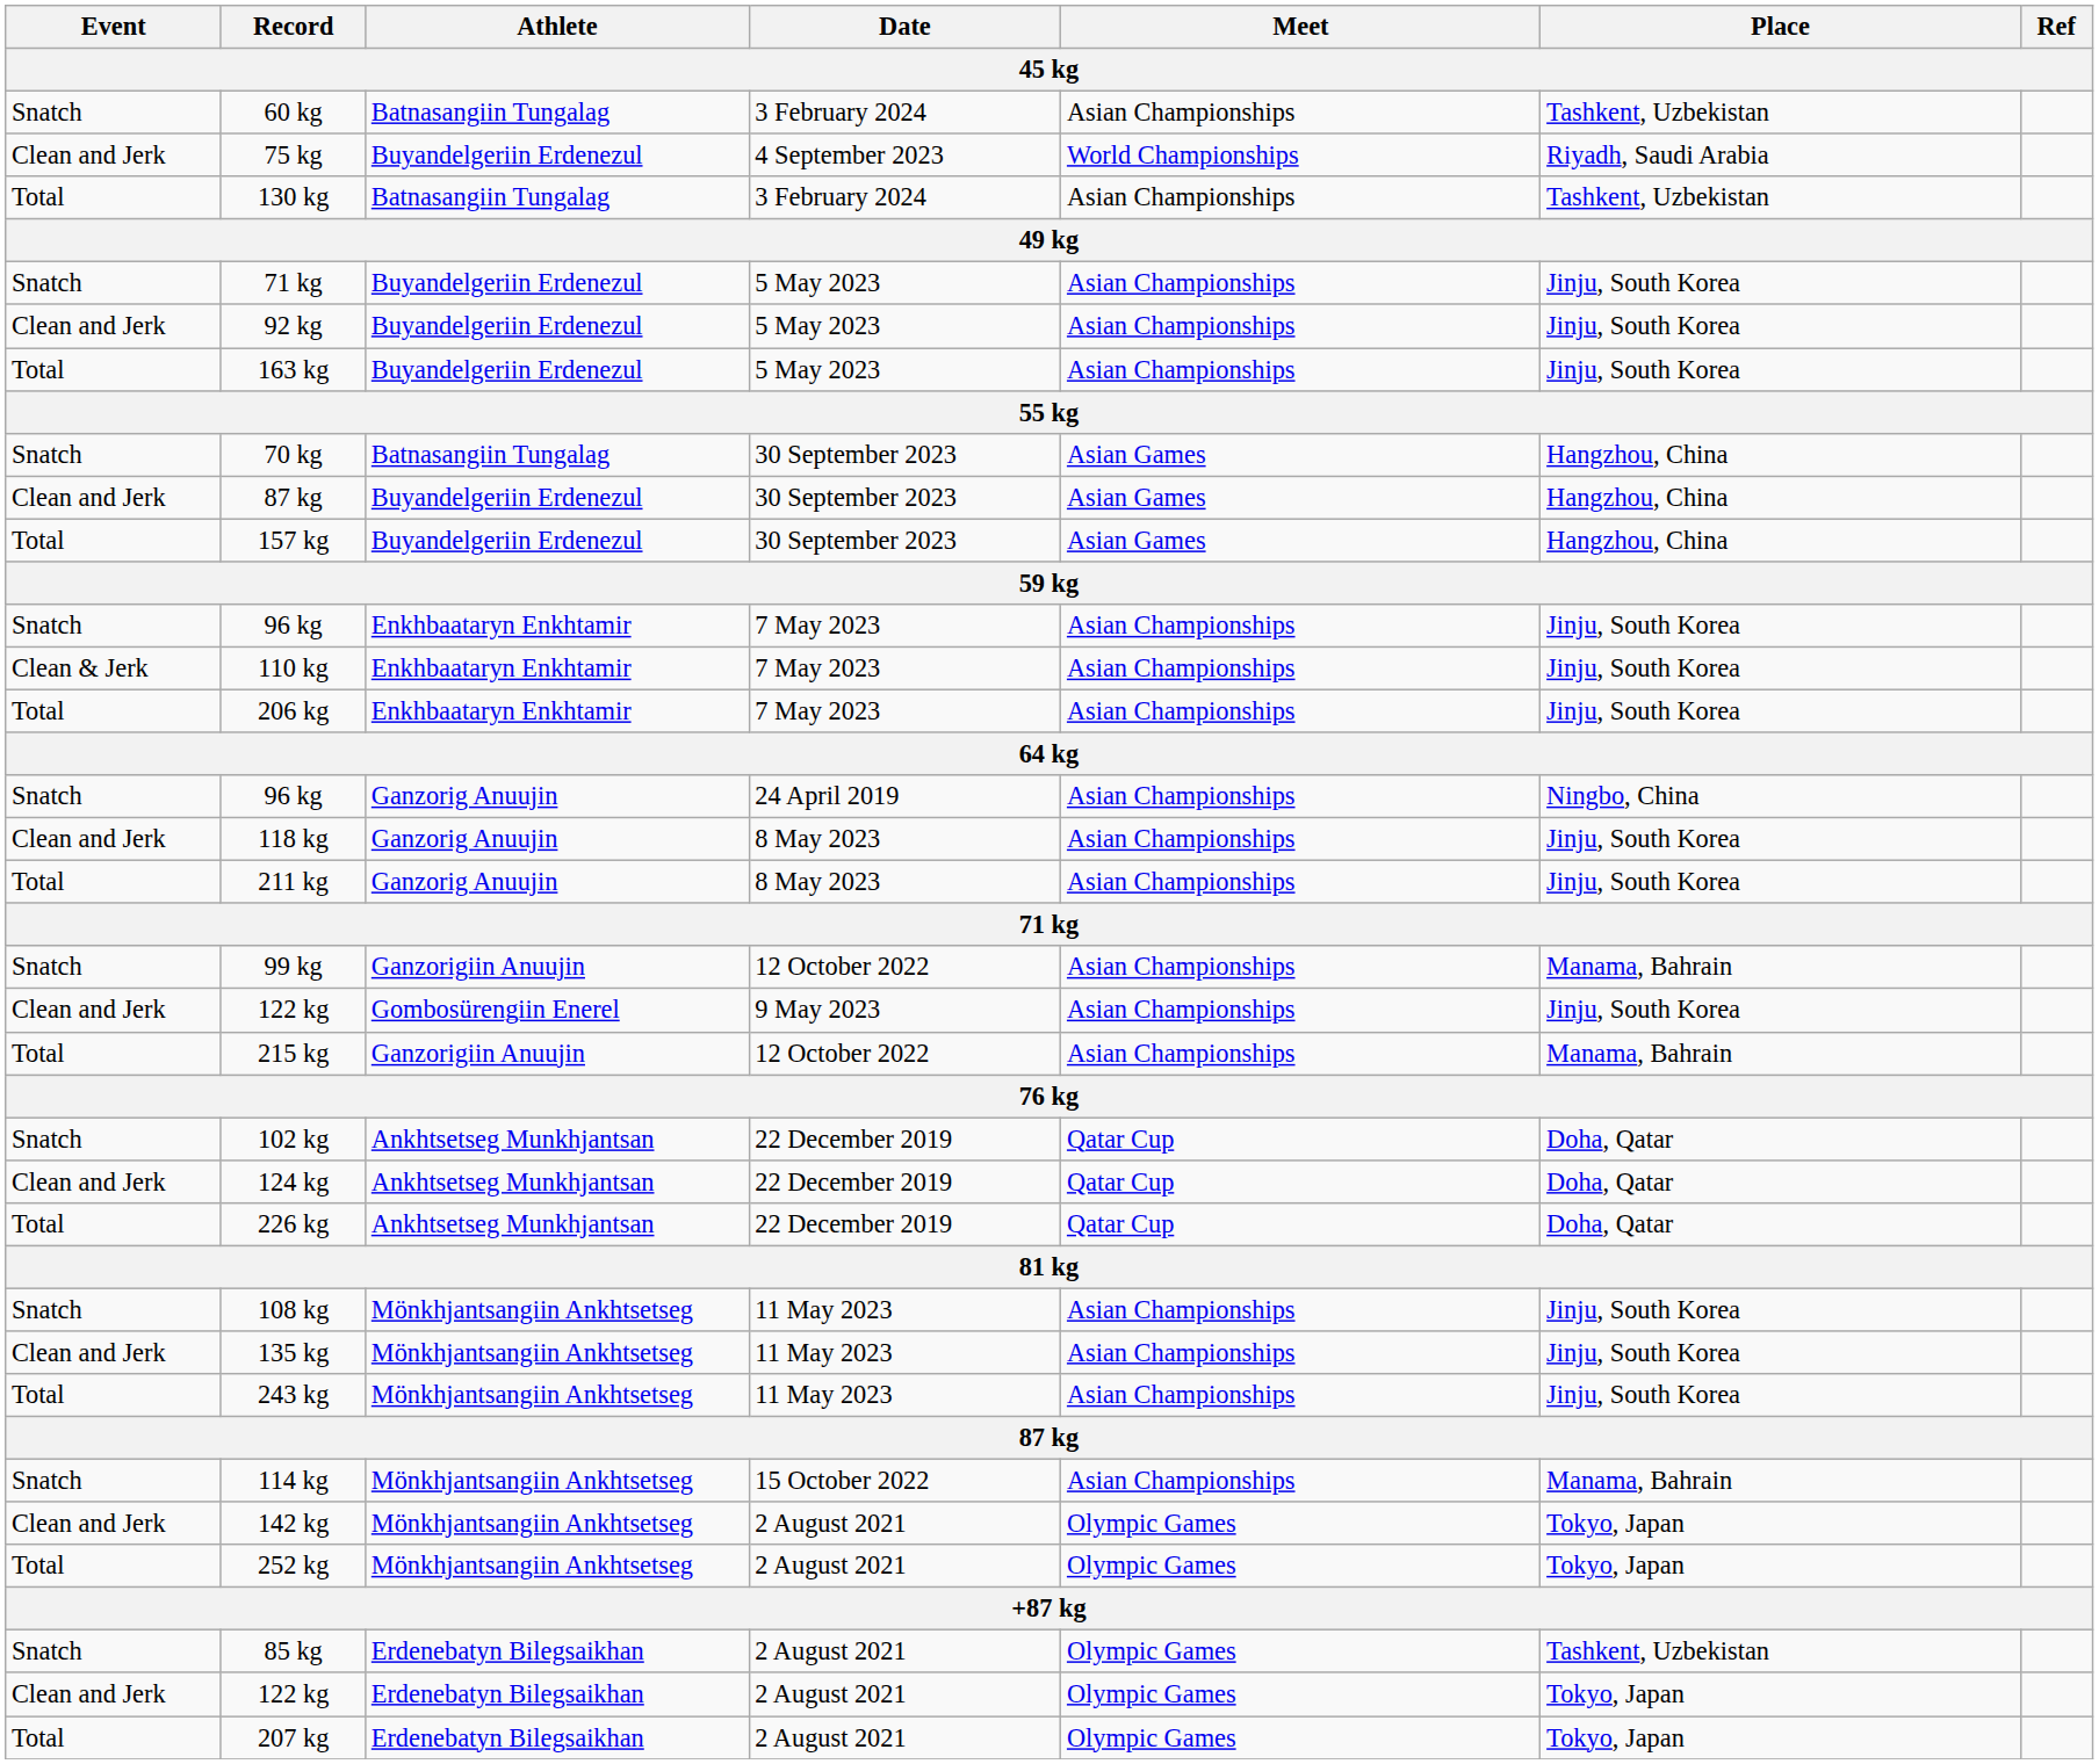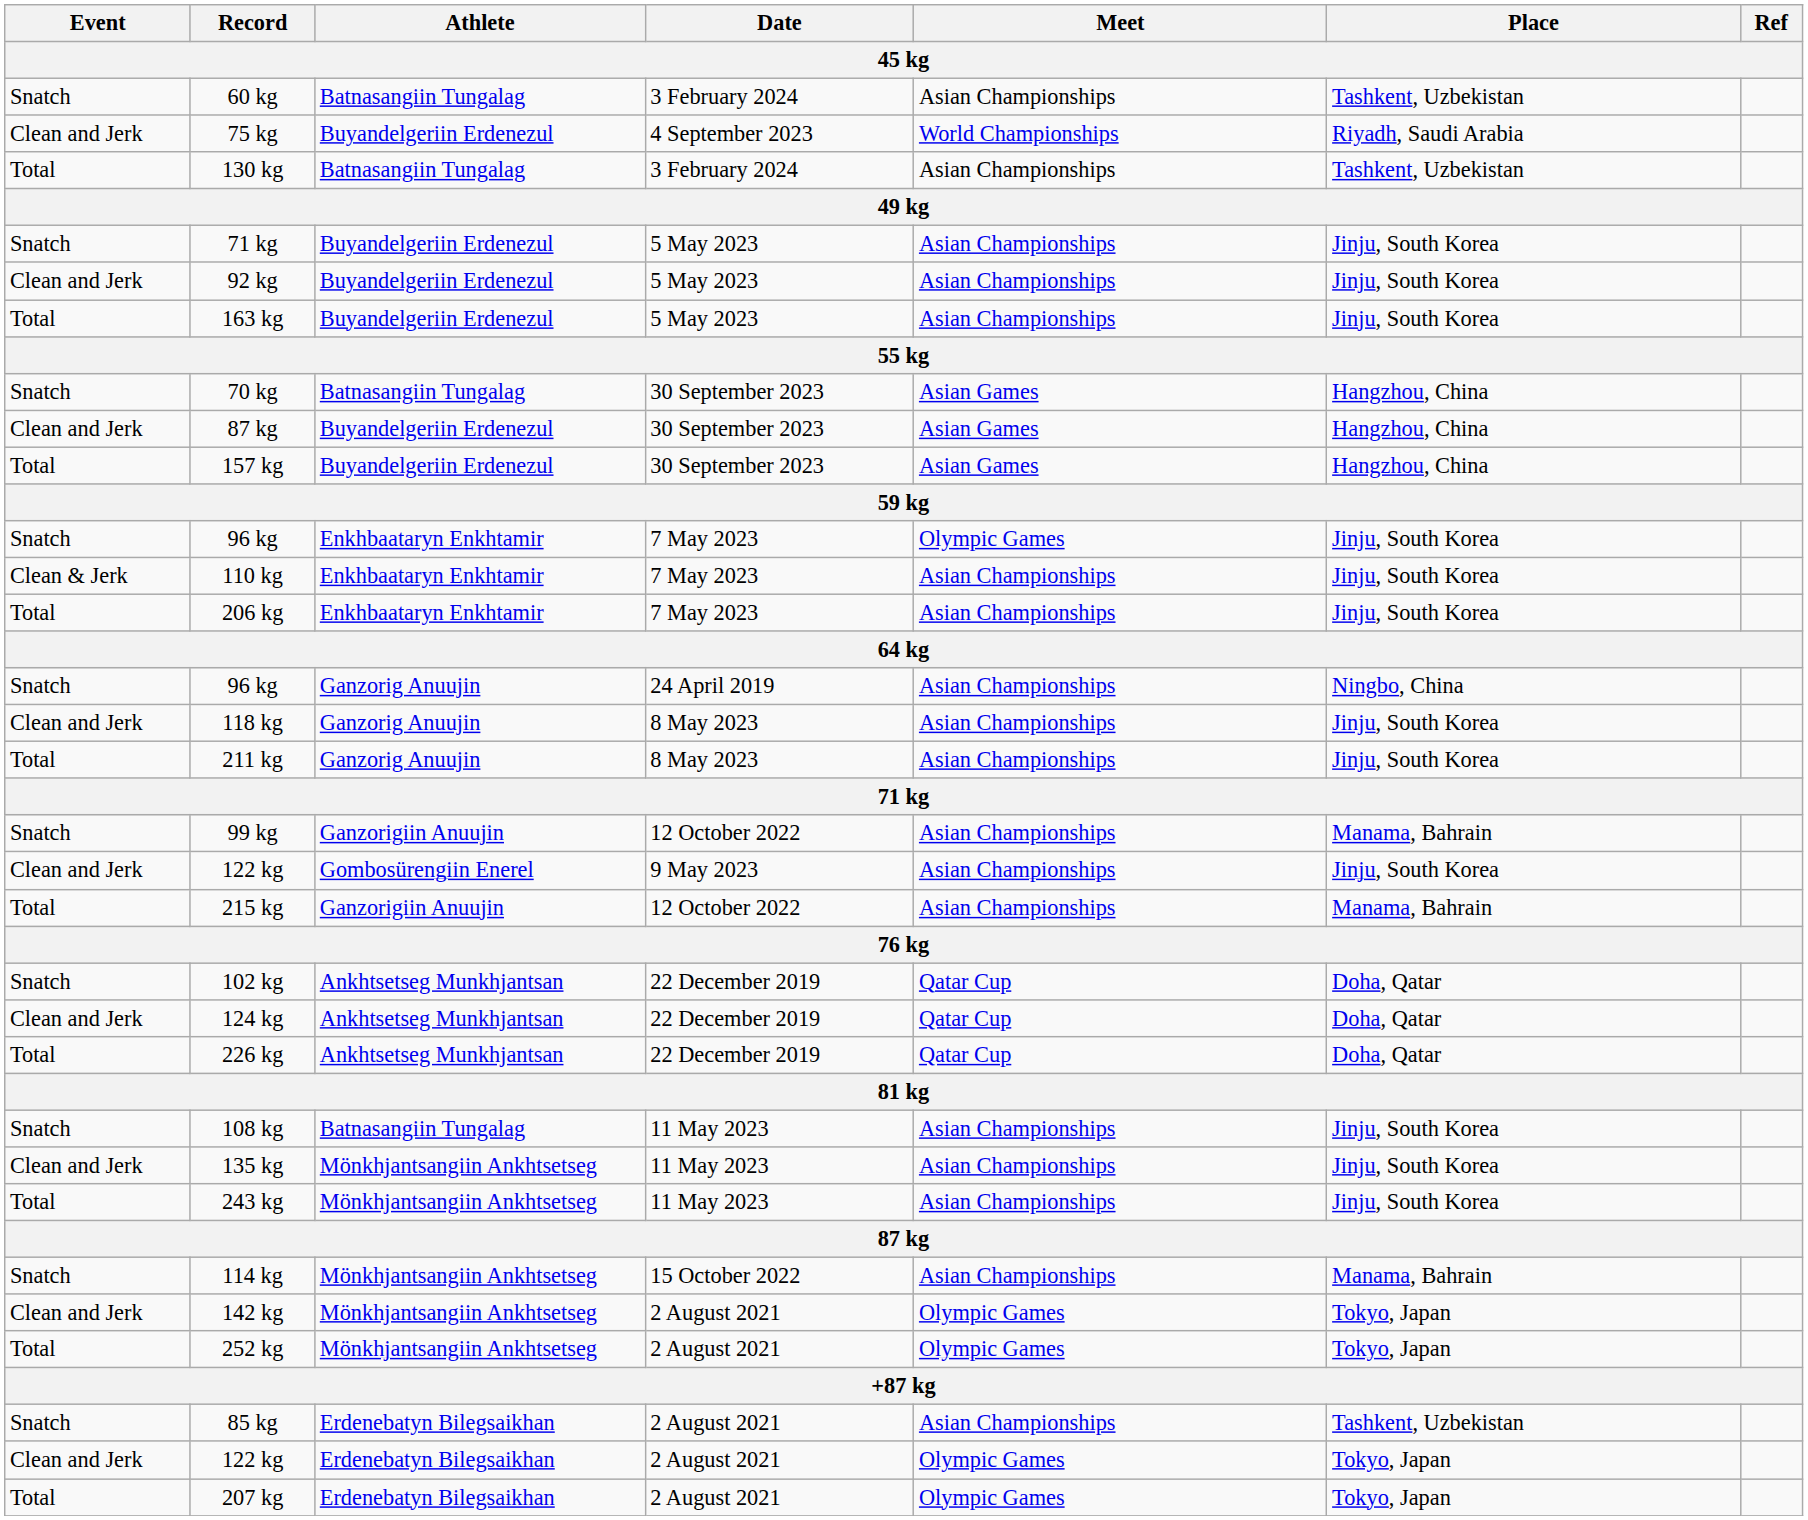 <table class="wikitable" style="font-size:95%;">
 <tr>
 <th width=9%>Event</th>
 <th width=6%>Record</th>
 <th width=16%>Athlete</th>
 <th width=13%>Date</th>
 <th width=20%>Meet</th>
 <th width=20%>Place</th>
 <th width=3%>Ref</th>
 </tr>
 <tr bgcolor="#DDDDDD">
 <th colspan="7">45 kg</th>
 </tr>
 <tr>
 <td>Snatch</td>
 <td align=center>60 kg</td>
 <td><a href='#'>Batnasangiin Tungalag</a></td>
 <td>3 February 2024</td>
 <td>Asian Championships</td>
 <td><a href='#'>Tashkent</a>, Uzbekistan</td>
 <td></td>
 </tr>
 <tr>
 <td>Clean and Jerk</td>
 <td align="center">75 kg</td>
 <td><a href='#'>Buyandelgeriin Erdenezul</a></td>
 <td>4 September 2023</td>
 <td><a href='#'>World Championships</a></td>
 <td><a href='#'>Riyadh</a>, Saudi Arabia</td>
 <td></td>
 </tr>
 <tr>
 <td>Total</td>
 <td align=center>130 kg</td>
 <td><a href='#'>Batnasangiin Tungalag</a></td>
 <td>3 February 2024</td>
 <td>Asian Championships</td>
 <td><a href='#'>Tashkent</a>, Uzbekistan</td>
 <td></td>
 </tr>
 <tr bgcolor="#DDDDDD">
 <th colspan="7">49 kg</th>
 </tr>
 <tr>
 <td>Snatch</td>
 <td align="center">71 kg</td>
 <td><a href='#'>Buyandelgeriin Erdenezul</a></td>
 <td>5 May 2023</td>
 <td><a href='#'>Asian Championships</a></td>
 <td><a href='#'>Jinju</a>, South Korea</td>
 <td></td>
 </tr>
 <tr>
 <td>Clean and Jerk</td>
 <td align="center">92 kg</td>
 <td><a href='#'>Buyandelgeriin Erdenezul</a></td>
 <td>5 May 2023</td>
 <td><a href='#'>Asian Championships</a></td>
 <td><a href='#'>Jinju</a>, South Korea</td>
 <td></td>
 </tr>
 <tr>
 <td>Total</td>
 <td align="center">163 kg</td>
 <td><a href='#'>Buyandelgeriin Erdenezul</a></td>
 <td>5 May 2023</td>
 <td><a href='#'>Asian Championships</a></td>
 <td><a href='#'>Jinju</a>, South Korea</td>
 <td></td>
 </tr>
 <tr bgcolor="#DDDDDD">
 <th colspan="7">55 kg</th>
 </tr>
 <tr>
 <td>Snatch</td>
 <td align="center">70 kg</td>
 <td><a href='#'>Batnasangiin Tungalag</a></td>
 <td>30 September 2023</td>
 <td><a href='#'>Asian Games</a></td>
 <td><a href='#'>Hangzhou</a>, China</td>
 <td></td>
 </tr>
 <tr>
 <td>Clean and Jerk</td>
 <td align="center">87 kg</td>
 <td><a href='#'>Buyandelgeriin Erdenezul</a></td>
 <td>30 September 2023</td>
 <td><a href='#'>Asian Games</a></td>
 <td><a href='#'>Hangzhou</a>, China</td>
 <td></td>
 </tr>
 <tr>
 <td>Total</td>
 <td align="center">157 kg</td>
 <td><a href='#'>Buyandelgeriin Erdenezul</a></td>
 <td>30 September 2023</td>
 <td><a href='#'>Asian Games</a></td>
 <td><a href='#'>Hangzhou</a>, China</td>
 <td></td>
 </tr>
 <tr bgcolor="#DDDDDD">
 <th colspan="7">59 kg</th>
 </tr>
 <tr>
 <td>Snatch</td>
 <td align="center">96 kg</td>
 <td><a href='#'>Enkhbaataryn Enkhtamir</a></td>
 <td>7 May 2023</td>
-<td><a href='#'>Asian Championships</a></td>
+<td><a href='#'>Olympic Games</a></td>
 <td><a href='#'>Jinju</a>, South Korea</td>
 <td></td>
 </tr>
 <tr>
 <td>Clean & Jerk</td>
 <td align="center">110 kg</td>
 <td><a href='#'>Enkhbaataryn Enkhtamir</a></td>
 <td>7 May 2023</td>
 <td><a href='#'>Asian Championships</a></td>
 <td><a href='#'>Jinju</a>, South Korea</td>
 <td></td>
 </tr>
 <tr>
 <td>Total</td>
 <td align="center">206 kg</td>
 <td><a href='#'>Enkhbaataryn Enkhtamir</a></td>
 <td>7 May 2023</td>
 <td><a href='#'>Asian Championships</a></td>
 <td><a href='#'>Jinju</a>, South Korea</td>
 <td></td>
 </tr>
 <tr bgcolor="#DDDDDD">
 <th colspan="7">64 kg</th>
 </tr>
 <tr>
 <td>Snatch</td>
 <td align="center">96 kg</td>
 <td><a href='#'>Ganzorig Anuujin</a></td>
 <td>24 April 2019</td>
 <td><a href='#'>Asian Championships</a></td>
 <td><a href='#'>Ningbo</a>, China</td>
 <td></td>
 </tr>
 <tr>
 <td>Clean and Jerk</td>
 <td align="center">118 kg</td>
 <td><a href='#'>Ganzorig Anuujin</a></td>
 <td>8 May 2023</td>
 <td><a href='#'>Asian Championships</a></td>
 <td><a href='#'>Jinju</a>, South Korea</td>
 <td></td>
 </tr>
 <tr>
 <td>Total</td>
 <td align="center">211 kg</td>
 <td><a href='#'>Ganzorig Anuujin</a></td>
 <td>8 May 2023</td>
 <td><a href='#'>Asian Championships</a></td>
 <td><a href='#'>Jinju</a>, South Korea</td>
 <td></td>
 </tr>
 <tr bgcolor="#DDDDDD">
 <th colspan="7">71 kg</th>
 </tr>
 <tr>
 <td>Snatch</td>
 <td align="center">99 kg</td>
 <td><a href='#'>Ganzorigiin Anuujin</a></td>
 <td>12 October 2022</td>
 <td><a href='#'>Asian Championships</a></td>
 <td><a href='#'>Manama</a>, Bahrain</td>
 <td></td>
 </tr>
 <tr>
 <td>Clean and Jerk</td>
 <td align="center">122 kg</td>
 <td><a href='#'>Gombosürengiin Enerel</a></td>
 <td>9 May 2023</td>
 <td><a href='#'>Asian Championships</a></td>
 <td><a href='#'>Jinju</a>, South Korea</td>
 <td></td>
 </tr>
 <tr>
 <td>Total</td>
 <td align="center">215 kg</td>
 <td><a href='#'>Ganzorigiin Anuujin</a></td>
 <td>12 October 2022</td>
 <td><a href='#'>Asian Championships</a></td>
 <td><a href='#'>Manama</a>, Bahrain</td>
 <td></td>
 </tr>
 <tr bgcolor="#DDDDDD">
 <th colspan="7">76 kg</th>
 </tr>
 <tr>
 <td>Snatch</td>
 <td align="center">102 kg</td>
 <td><a href='#'>Ankhtsetseg Munkhjantsan</a></td>
 <td>22 December 2019</td>
 <td><a href='#'>Qatar Cup</a></td>
 <td><a href='#'>Doha</a>, Qatar</td>
 <td></td>
 </tr>
 <tr>
 <td>Clean and Jerk</td>
 <td align="center">124 kg</td>
 <td><a href='#'>Ankhtsetseg Munkhjantsan</a></td>
 <td>22 December 2019</td>
 <td><a href='#'>Qatar Cup</a></td>
 <td><a href='#'>Doha</a>, Qatar</td>
 <td></td>
 </tr>
 <tr>
 <td>Total</td>
 <td align="center">226 kg</td>
 <td><a href='#'>Ankhtsetseg Munkhjantsan</a></td>
 <td>22 December 2019</td>
 <td><a href='#'>Qatar Cup</a></td>
 <td><a href='#'>Doha</a>, Qatar</td>
 <td></td>
 </tr>
 <tr bgcolor="#DDDDDD">
 <th colspan="7">81 kg</th>
 </tr>
 <tr>
 <td>Snatch</td>
 <td align="center">108 kg</td>
-<td><a href='#'>Mönkhjantsangiin Ankhtsetseg</a></td>
+<td><a href='#'>Batnasangiin Tungalag</a></td>
 <td>11 May 2023</td>
 <td><a href='#'>Asian Championships</a></td>
 <td><a href='#'>Jinju</a>, South Korea</td>
 <td></td>
 </tr>
 <tr>
 <td>Clean and Jerk</td>
 <td align="center">135 kg</td>
 <td><a href='#'>Mönkhjantsangiin Ankhtsetseg</a></td>
 <td>11 May 2023</td>
 <td><a href='#'>Asian Championships</a></td>
 <td><a href='#'>Jinju</a>, South Korea</td>
 <td></td>
 </tr>
 <tr>
 <td>Total</td>
 <td align="center">243 kg</td>
 <td><a href='#'>Mönkhjantsangiin Ankhtsetseg</a></td>
 <td>11 May 2023</td>
 <td><a href='#'>Asian Championships</a></td>
 <td><a href='#'>Jinju</a>, South Korea</td>
 <td></td>
 </tr>
 <tr bgcolor="#DDDDDD">
 <th colspan="7">87 kg</th>
 </tr>
 <tr>
 <td>Snatch</td>
 <td align="center">114 kg</td>
 <td><a href='#'>Mönkhjantsangiin Ankhtsetseg</a></td>
 <td>15 October 2022</td>
 <td><a href='#'>Asian Championships</a></td>
 <td><a href='#'>Manama</a>, Bahrain</td>
 <td></td>
 </tr>
 <tr>
 <td>Clean and Jerk</td>
 <td align="center">142 kg</td>
 <td><a href='#'>Mönkhjantsangiin Ankhtsetseg</a></td>
 <td>2 August 2021</td>
 <td><a href='#'>Olympic Games</a></td>
 <td><a href='#'>Tokyo</a>, Japan</td>
 <td></td>
 </tr>
 <tr>
 <td>Total</td>
 <td align="center">252 kg</td>
 <td><a href='#'>Mönkhjantsangiin Ankhtsetseg</a></td>
 <td>2 August 2021</td>
 <td><a href='#'>Olympic Games</a></td>
 <td><a href='#'>Tokyo</a>, Japan</td>
 <td></td>
 </tr>
 <tr bgcolor="#DDDDDD">
 <th colspan="7">+87 kg</th>
 </tr>
 <tr>
 <td>Snatch</td>
 <td align="center">85 kg</td>
 <td><a href='#'>Erdenebatyn Bilegsaikhan</a></td>
 <td>2 August 2021</td>
-<td><a href='#'>Olympic Games</a></td>
+<td><a href='#'>Asian Championships</a></td>
 <td><a href='#'>Tashkent</a>, Uzbekistan</td>
 <td></td>
 </tr>
 <tr>
 <td>Clean and Jerk</td>
 <td align="center">122 kg</td>
 <td><a href='#'>Erdenebatyn Bilegsaikhan</a></td>
 <td>2 August 2021</td>
 <td><a href='#'>Olympic Games</a></td>
 <td><a href='#'>Tokyo</a>, Japan</td>
 <td></td>
 </tr>
 <tr>
 <td>Total</td>
 <td align="center">207 kg</td>
 <td><a href='#'>Erdenebatyn Bilegsaikhan</a></td>
 <td>2 August 2021</td>
 <td><a href='#'>Olympic Games</a></td>
 <td><a href='#'>Tokyo</a>, Japan</td>
 <td></td>
 </tr>
 </table>
